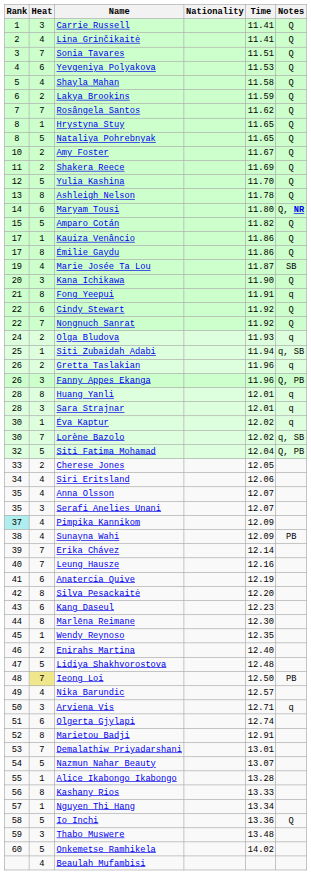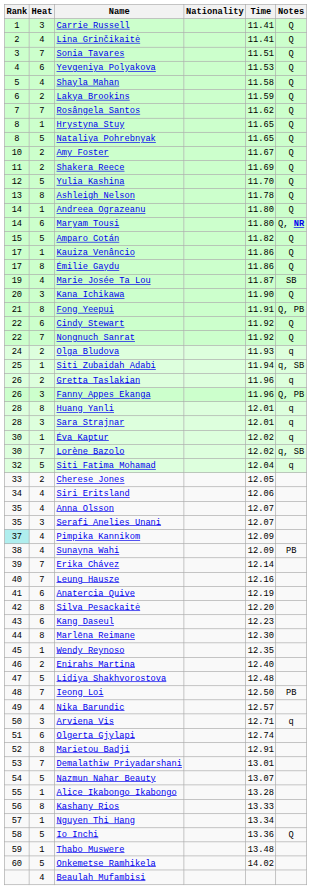 <table class="wikitable sortable" style="text-align:center">
 <tr>
 <th>Rank</th>
 <th>Heat</th>
 <th>Name</th>
 <th>Nationality</th>
 <th>Time</th>
 <th>Notes</th>
 </tr>
 <tr bgcolor=ccffcc>
 <td>1</td>
 <td>3</td>
 <td align=left><a href='#'>Carrie Russell</a></td>
 <td align=left></td>
 <td>11.41</td>
 <td>Q</td>
 </tr>
 <tr bgcolor=ccffcc>
 <td>2</td>
 <td>4</td>
 <td align=left><a href='#'>Lina Grinčikaitė</a></td>
 <td align=left></td>
 <td>11.41</td>
 <td>Q</td>
 </tr>
 <tr bgcolor=ccffcc>
 <td>3</td>
 <td>7</td>
 <td align=left><a href='#'>Sonia Tavares</a></td>
 <td align=left></td>
 <td>11.51</td>
 <td>Q</td>
 </tr>
 <tr bgcolor=ccffcc>
 <td>4</td>
 <td>6</td>
 <td align=left><a href='#'>Yevgeniya Polyakova</a></td>
 <td align=left></td>
 <td>11.53</td>
 <td>Q</td>
 </tr>
 <tr bgcolor=ccffcc>
 <td>5</td>
 <td>4</td>
 <td align=left><a href='#'>Shayla Mahan</a></td>
 <td align=left></td>
 <td>11.58</td>
 <td>Q</td>
 </tr>
 <tr bgcolor=ccffcc>
 <td>6</td>
 <td>2</td>
 <td align=left><a href='#'>Lakya Brookins</a></td>
 <td align=left></td>
 <td>11.59</td>
 <td>Q</td>
 </tr>
 <tr bgcolor=ccffcc>
 <td>7</td>
 <td>7</td>
 <td align=left><a href='#'>Rosângela Santos</a></td>
 <td align=left></td>
 <td>11.62</td>
 <td>Q</td>
 </tr>
 <tr bgcolor=ccffcc>
 <td>8</td>
 <td>1</td>
 <td align=left><a href='#'>Hrystyna Stuy</a></td>
 <td align=left></td>
 <td>11.65</td>
 <td>Q</td>
 </tr>
 <tr bgcolor=ccffcc>
 <td>8</td>
 <td>5</td>
 <td align=left><a href='#'>Nataliya Pohrebnyak</a></td>
 <td align=left></td>
 <td>11.65</td>
 <td>Q</td>
 </tr>
 <tr bgcolor=ccffcc>
 <td>10</td>
 <td>2</td>
 <td align=left><a href='#'>Amy Foster</a></td>
 <td align=left></td>
 <td>11.67</td>
 <td>Q</td>
 </tr>
 <tr bgcolor=ccffcc>
 <td>11</td>
 <td>2</td>
 <td align=left><a href='#'>Shakera Reece</a></td>
 <td align=left></td>
 <td>11.69</td>
 <td>Q</td>
 </tr>
 <tr bgcolor=ccffcc>
 <td>12</td>
 <td>5</td>
 <td align=left><a href='#'>Yulia Kashina</a></td>
 <td align=left></td>
 <td>11.70</td>
 <td>Q</td>
 </tr>
 <tr bgcolor=ccffcc>
 <td>13</td>
 <td>8</td>
 <td align=left><a href='#'>Ashleigh Nelson</a></td>
 <td align=left></td>
 <td>11.78</td>
 <td>Q</td>
 </tr>
 <tr bgcolor=ccffcc>
 <td>14</td>
+<td>1</td>
+<td align=left><a href='#'>Andreea Ograzeanu</a></td>
+<td align=left></td>
+<td>11.80</td>
+<td>Q</td>
+</tr>
+<tr bgcolor=ccffcc>
+<td>14</td>
 <td>6</td>
 <td align=left><a href='#'>Maryam Tousi</a></td>
 <td align=left></td>
 <td>11.80</td>
 <td>Q, <strong><a href='#'>NR</a></strong></td>
 </tr>
 <tr bgcolor=ccffcc>
 <td>15</td>
 <td>5</td>
 <td align=left><a href='#'>Amparo Cotán</a></td>
 <td align=left></td>
 <td>11.82</td>
 <td>Q</td>
 </tr>
 <tr bgcolor=ccffcc>
 <td>17</td>
 <td>1</td>
 <td align=left><a href='#'>Kauiza Venâncio</a></td>
 <td align=left></td>
 <td>11.86</td>
 <td>Q</td>
 </tr>
 <tr bgcolor=ccffcc>
 <td>17</td>
 <td>8</td>
 <td align=left><a href='#'>Émilie Gaydu</a></td>
 <td align=left></td>
 <td>11.86</td>
 <td>Q</td>
 </tr>
 <tr bgcolor=ccffcc>
 <td>19</td>
 <td>4</td>
 <td align=left><a href='#'>Marie Josée Ta Lou</a></td>
 <td align=left></td>
 <td>11.87</td>
 <td>SB</td>
 </tr>
 <tr bgcolor=ccffcc>
 <td>20</td>
 <td>3</td>
 <td align=left><a href='#'>Kana Ichikawa</a></td>
 <td align=left></td>
 <td>11.90</td>
 <td>Q</td>
 </tr>
 <tr bgcolor=ccffcc>
 <td>21</td>
 <td>8</td>
 <td align=left><a href='#'>Fong Yeepui</a></td>
 <td align=left></td>
 <td>11.91</td>
-<td>q</td>
+<td>Q, PB</td>
 </tr>
 <tr bgcolor=ccffcc>
 <td>22</td>
 <td>6</td>
 <td align=left><a href='#'>Cindy Stewart</a></td>
 <td align=left></td>
 <td>11.92</td>
 <td>Q</td>
 </tr>
 <tr bgcolor=ccffcc>
 <td>22</td>
 <td>7</td>
 <td align=left><a href='#'>Nongnuch Sanrat</a></td>
 <td align=left></td>
 <td>11.92</td>
 <td>Q</td>
 </tr>
 <tr bgcolor=ddffdd>
 <td>24</td>
 <td>2</td>
 <td align=left><a href='#'>Olga Bludova</a></td>
 <td align=left></td>
 <td>11.93</td>
 <td>q</td>
 </tr>
 <tr bgcolor=ddffdd>
 <td>25</td>
 <td>1</td>
 <td align=left><a href='#'>Siti Zubaidah Adabi</a></td>
 <td align=left></td>
 <td>11.94</td>
 <td>q, SB</td>
 </tr>
 <tr bgcolor=ddffdd>
 <td>26</td>
 <td>2</td>
 <td align=left><a href='#'>Gretta Taslakian</a></td>
 <td align=left></td>
 <td>11.96</td>
 <td>q</td>
 </tr>
 <tr bgcolor=ccffcc>
 <td>26</td>
 <td>3</td>
 <td align=left><a href='#'>Fanny Appes Ekanga</a></td>
 <td align=left></td>
 <td>11.96</td>
 <td>Q, PB</td>
 </tr>
 <tr bgcolor=ddffdd>
 <td>28</td>
 <td>8</td>
 <td align=left><a href='#'>Huang Yanli</a></td>
 <td align=left></td>
 <td>12.01</td>
 <td>q</td>
 </tr>
 <tr bgcolor=ddffdd>
 <td>28</td>
 <td>3</td>
 <td align=left><a href='#'>Sara Strajnar</a></td>
 <td align=left></td>
 <td>12.01</td>
 <td>q</td>
 </tr>
 <tr bgcolor=ddffdd>
 <td>30</td>
 <td>1</td>
 <td align=left><a href='#'>Éva Kaptur</a></td>
 <td align=left></td>
 <td>12.02</td>
 <td>q</td>
 </tr>
 <tr bgcolor=ddffdd>
 <td>30</td>
 <td>7</td>
 <td align=left><a href='#'>Lorène Bazolo</a></td>
 <td align=left></td>
 <td>12.02</td>
 <td>q, SB</td>
 </tr>
 <tr bgcolor=ddffdd>
 <td>32</td>
 <td>5</td>
 <td align=left><a href='#'>Siti Fatima Mohamad</a></td>
 <td align=left></td>
 <td>12.04</td>
-<td>Q, PB</td>
+<td>q</td>
 </tr>
 <tr>
 <td>33</td>
 <td>2</td>
 <td align=left><a href='#'>Cherese Jones</a></td>
 <td align=left></td>
 <td>12.05</td>
 <td></td>
 </tr>
 <tr>
 <td>34</td>
 <td>4</td>
 <td align=left><a href='#'>Siri Eritsland</a></td>
 <td align=left></td>
 <td>12.06</td>
 <td></td>
 </tr>
 <tr>
 <td>35</td>
 <td>4</td>
 <td align=left><a href='#'>Anna Olsson</a></td>
 <td align=left></td>
 <td>12.07</td>
 <td></td>
 </tr>
 <tr>
 <td>35</td>
 <td>3</td>
 <td align=left><a href='#'>Serafi Anelies Unani</a></td>
 <td align=left></td>
 <td>12.07</td>
 <td></td>
 </tr>
 <tr>
 <td style="background: paleturquoise;">37</td>
 <td>4</td>
 <td align=left><a href='#'>Pimpika Kannikom</a></td>
 <td align=left></td>
 <td>12.09</td>
 <td></td>
 </tr>
 <tr>
 <td>38</td>
 <td>4</td>
 <td align=left><a href='#'>Sunayna Wahi</a></td>
 <td align=left></td>
 <td>12.09</td>
 <td>PB</td>
 </tr>
 <tr>
 <td>39</td>
 <td>7</td>
 <td align=left><a href='#'>Erika Chávez</a></td>
 <td align=left></td>
 <td>12.14</td>
 <td></td>
 </tr>
 <tr>
 <td>40</td>
 <td>7</td>
 <td align=left><a href='#'>Leung Hausze</a></td>
 <td align=left></td>
 <td>12.16</td>
 <td></td>
 </tr>
 <tr>
 <td>41</td>
 <td>6</td>
 <td align=left><a href='#'>Anatercia Quive</a></td>
 <td align=left></td>
 <td>12.19</td>
 <td></td>
 </tr>
 <tr>
 <td>42</td>
 <td>8</td>
 <td align=left><a href='#'>Silva Pesackaitė</a></td>
 <td align=left></td>
 <td>12.20</td>
 <td></td>
 </tr>
 <tr>
 <td>43</td>
 <td>6</td>
 <td align=left><a href='#'>Kang Daseul</a></td>
 <td align=left></td>
 <td>12.23</td>
 <td></td>
 </tr>
 <tr>
 <td>44</td>
 <td>8</td>
 <td align=left><a href='#'>Marlēna Reimane</a></td>
 <td align=left></td>
 <td>12.30</td>
 <td></td>
 </tr>
 <tr>
 <td>45</td>
 <td>1</td>
 <td align=left><a href='#'>Wendy Reynoso</a></td>
 <td align=left></td>
 <td>12.35</td>
 <td></td>
 </tr>
 <tr>
 <td>46</td>
 <td>2</td>
 <td align=left><a href='#'>Enirahs Martina</a></td>
 <td align=left></td>
 <td>12.40</td>
 <td></td>
 </tr>
 <tr>
 <td>47</td>
 <td>5</td>
 <td align=left><a href='#'>Lidiya Shakhvorostova</a></td>
 <td align=left></td>
 <td>12.48</td>
 <td></td>
 </tr>
 <tr>
 <td>48</td>
-<td style="background: khaki;">7</td>
+<td>7</td>
 <td align=left><a href='#'>Ieong Loi</a></td>
 <td align=left></td>
 <td>12.50</td>
 <td>PB</td>
 </tr>
 <tr>
 <td>49</td>
 <td>4</td>
 <td align=left><a href='#'>Nika Barundic</a></td>
 <td align=left></td>
 <td>12.57</td>
 <td></td>
 </tr>
 <tr>
 <td>50</td>
 <td>3</td>
 <td align=left><a href='#'>Arviena Vis</a></td>
 <td align=left></td>
 <td>12.71</td>
 <td>q</td>
 </tr>
 <tr>
 <td>51</td>
 <td>6</td>
 <td align=left><a href='#'>Olgerta Gjylapi</a></td>
 <td align=left></td>
 <td>12.74</td>
 <td></td>
 </tr>
 <tr>
 <td>52</td>
 <td>8</td>
 <td align=left><a href='#'>Marietou Badji</a></td>
 <td align=left></td>
 <td>12.91</td>
 <td></td>
 </tr>
 <tr>
 <td>53</td>
 <td>7</td>
 <td align=left><a href='#'>Demalathiw Priyadarshani</a></td>
 <td align=left></td>
 <td>13.01</td>
 <td></td>
 </tr>
 <tr>
 <td>54</td>
 <td>5</td>
 <td align=left><a href='#'>Nazmun Nahar Beauty</a></td>
 <td align=left></td>
 <td>13.07</td>
 <td></td>
 </tr>
 <tr>
 <td>55</td>
 <td>1</td>
 <td align=left><a href='#'>Alice Ikabongo Ikabongo</a></td>
 <td align=left></td>
 <td>13.28</td>
 <td></td>
 </tr>
 <tr>
 <td>56</td>
 <td>8</td>
 <td align=left><a href='#'>Kashany Rios</a></td>
 <td align=left></td>
 <td>13.33</td>
 <td></td>
 </tr>
 <tr>
 <td>57</td>
 <td>1</td>
 <td align=left><a href='#'>Nguyen Thi Hang</a></td>
 <td align=left></td>
 <td>13.34</td>
 <td></td>
 </tr>
 <tr>
 <td>58</td>
 <td>5</td>
 <td align=left><a href='#'>Io Inchi</a></td>
 <td align=left></td>
 <td>13.36</td>
 <td>Q</td>
 </tr>
 <tr>
 <td>59</td>
-<td>3</td>
+<td>1</td>
 <td align=left><a href='#'>Thabo Muswere</a></td>
 <td align=left></td>
 <td>13.48</td>
 <td></td>
 </tr>
 <tr>
 <td>60</td>
 <td>5</td>
 <td align=left><a href='#'>Onkemetse Ramhikela</a></td>
 <td align=left></td>
 <td>14.02</td>
 <td></td>
 </tr>
 <tr>
 <td></td>
 <td>4</td>
 <td align=left><a href='#'>Beaulah Mufambisi</a></td>
 <td align=left></td>
 <td></td>
 <td></td>
 </tr>
 </table>
